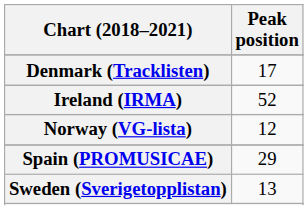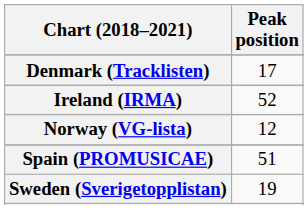 <table class="wikitable sortable plainrowheaders" style="text-align:center">
 <tr>
 <th scope="col">Chart (2018–2021)</th>
 <th scope="col">Peak<br>position</th>
 </tr>
 <tr>
 </tr>
 <tr>
 </tr>
 <tr>
 <th scope="row">Denmark (<a href='#'>Tracklisten</a>)</th>
 <td>17</td>
 </tr>
 <tr>
 </tr>
 <tr>
 </tr>
 <tr>
 </tr>
 <tr>
 </tr>
 <tr>
 <th scope="row">Ireland (<a href='#'>IRMA</a>)</th>
 <td>52</td>
 </tr>
 <tr>
 </tr>
 <tr>
 <th scope="row">Norway (<a href='#'>VG-lista</a>)</th>
 <td>12</td>
 </tr>
 <tr>
 </tr>
 <tr>
 <th scope="row">Spain (<a href='#'>PROMUSICAE</a>)</th>
-<td>29</td>
+<td>51</td>
 </tr>
 <tr>
 <th scope="row">Sweden (<a href='#'>Sverigetopplistan</a>)</th>
-<td>13</td>
+<td>19</td>
 </tr>
 <tr>
 </tr>
 <tr>
 </tr>
 <tr>
 </tr>
 </table>
